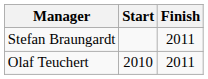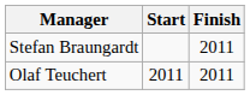 <table class="wikitable">
 <tr>
 <th>Manager</th>
 <th>Start</th>
 <th>Finish</th>
 </tr>
 <tr align="center">
 <td align="left">Stefan Braungardt</td>
 <td></td>
 <td>2011</td>
 </tr>
 <tr align="center">
 <td align="left">Olaf Teuchert</td>
-<td>2010</td>
+<td>2011</td>
 <td>2011</td>
 </tr>
 </table>
